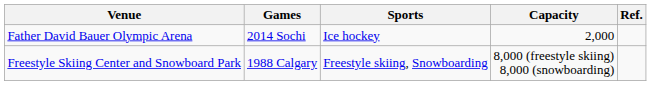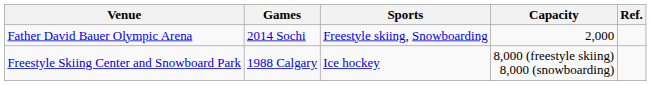 <table class="wikitable sortable">
 <tr>
 <th>Venue</th>
 <th>Games</th>
 <th>Sports</th>
 <th>Capacity</th>
 <th>Ref.</th>
 </tr>
 <tr>
 <td><a href='#'>Father David Bauer Olympic Arena</a></td>
 <td><a href='#'>2014 Sochi</a></td>
-<td><a href='#'>Ice hockey</a></td>
+<td><a href='#'>Freestyle skiing</a>, <a href='#'>Snowboarding</a></td>
 <td align="right">2,000</td>
 <td align=center></td>
 </tr>
 <tr>
 <td><a href='#'>Freestyle Skiing Center and Snowboard Park</a></td>
 <td><a href='#'>1988 Calgary</a></td>
-<td><a href='#'>Freestyle skiing</a>, <a href='#'>Snowboarding</a></td>
+<td><a href='#'>Ice hockey</a></td>
 <td align="right">8,000 (freestyle skiing)<br>8,000 (snowboarding)</td>
 <td align=center></td>
 </tr>
 </table>
